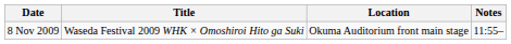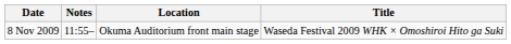 <table class="wikitable">
 <tr>
 <th>Date</th>
+<th>Notes</th>
+<th>Location</th>
 <th>Title</th>
-<th>Location</th>
-<th>Notes</th>
 </tr>
 <tr>
 <td>8 Nov 2009</td>
+<td>11:55–</td>
+<td>Okuma Auditorium front main stage</td>
 <td>Waseda Festival 2009 <em>WHK × Omoshiroi Hito ga Suki</em></td>
-<td>Okuma Auditorium front main stage</td>
-<td>11:55–</td>
 </tr>
 </table>
